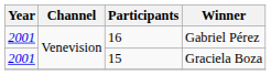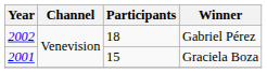 <table class="wikitable">
 <tr>
 <th>Year</th>
 <th>Channel</th>
 <th>Participants</th>
 <th>Winner</th>
 </tr>
 <tr>
-<td><a href='#'><em>2001</em></a></td>
+<td><a href='#'><em>2002</em></a></td>
 <td rowspan=2>Venevision</td>
-<td>16</td>
+<td>18</td>
 <td>Gabriel Pérez</td>
 </tr>
 <tr>
 <td><a href='#'><em>2001</em></a></td>
 <td>15</td>
 <td>Graciela Boza</td>
 </tr>
 <tr>
 </tr>
 </table>
